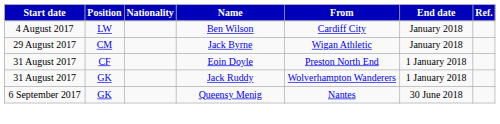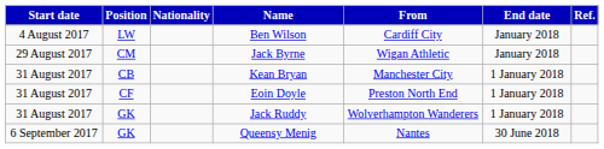 <table class="wikitable"  style="text-align:center; font-size:90%; ">
 <tr>
 <th style="background:#0000BB; color:white; width:110px;">Start date</th>
 <th style="background:#0000BB; color:white; width:50px;">Position</th>
 <th style="background:#0000BB; color:white; width:50px;">Nationality</th>
 <th style="background:#0000BB; color:white; width:150px;">Name</th>
 <th style="background:#0000BB; color:white; width:160px;">From</th>
 <th style="background:#0000BB; color:white; width:100px;">End date</th>
 <th style="background:#0000BB; color:white; width:25px;">Ref.</th>
 </tr>
 <tr>
 <td>4 August 2017</td>
 <td><a href='#'>LW</a></td>
 <td></td>
 <td><a href='#'>Ben Wilson</a></td>
 <td><a href='#'>Cardiff City</a></td>
 <td>January 2018</td>
 <td></td>
 </tr>
 <tr>
 <td>29 August 2017</td>
 <td><a href='#'>CM</a></td>
 <td></td>
 <td><a href='#'>Jack Byrne</a></td>
 <td><a href='#'>Wigan Athletic</a></td>
 <td>January 2018</td>
 <td></td>
 </tr>
 <tr>
 <td>31 August 2017</td>
+<td><a href='#'>CB</a></td>
+<td></td>
+<td><a href='#'>Kean Bryan</a></td>
+<td><a href='#'>Manchester City</a></td>
+<td>1 January 2018</td>
+<td></td>
+</tr>
+<tr>
+<td>31 August 2017</td>
 <td><a href='#'>CF</a></td>
 <td></td>
 <td><a href='#'>Eoin Doyle</a></td>
 <td><a href='#'>Preston North End</a></td>
 <td>1 January 2018</td>
 <td></td>
 </tr>
 <tr>
 <td>31 August 2017</td>
 <td><a href='#'>GK</a></td>
 <td></td>
 <td><a href='#'>Jack Ruddy</a></td>
 <td><a href='#'>Wolverhampton Wanderers</a></td>
 <td>1 January 2018</td>
 <td></td>
 </tr>
 <tr>
 <td>6 September 2017</td>
 <td><a href='#'>GK</a></td>
 <td></td>
 <td><a href='#'>Queensy Menig</a></td>
 <td><a href='#'>Nantes</a></td>
 <td>30 June 2018</td>
 <td></td>
 </tr>
 </table>
